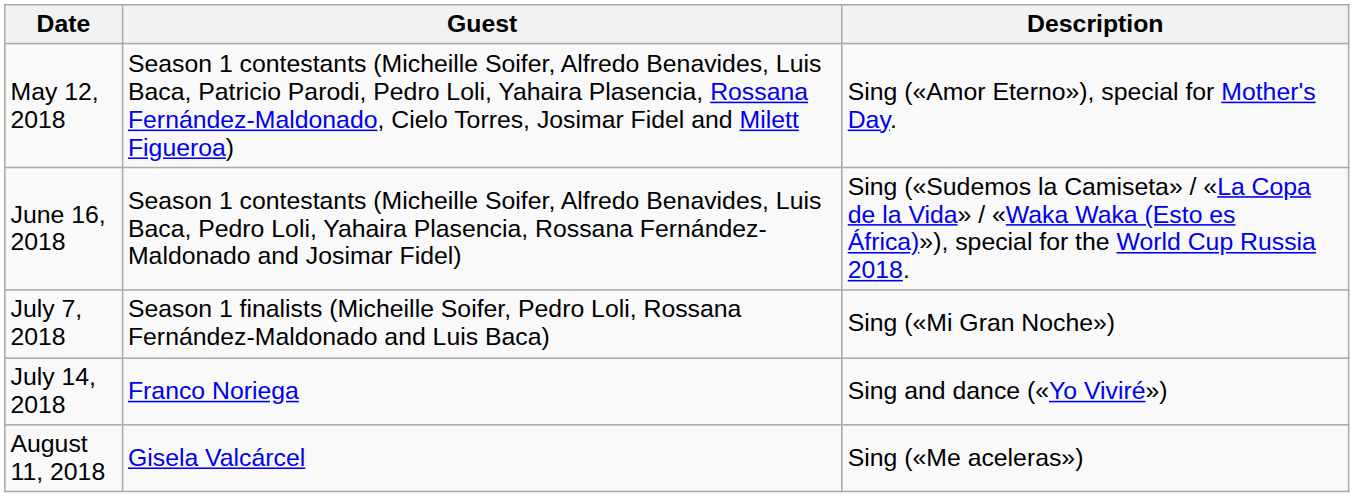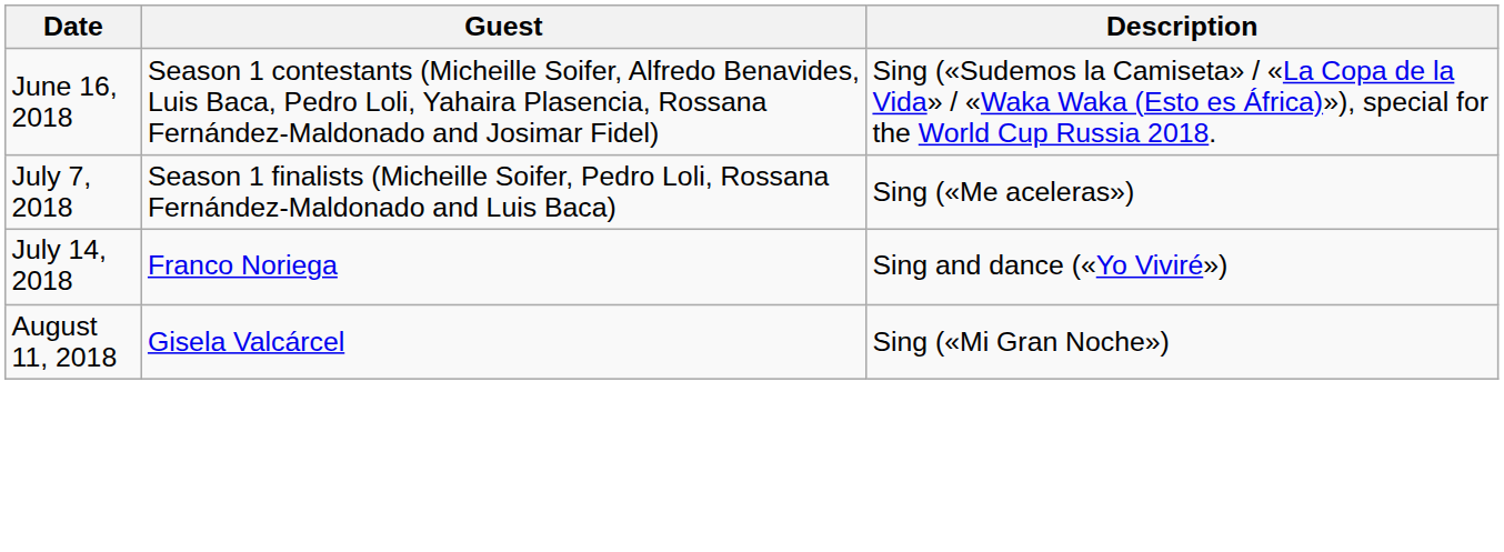 <table class="wikitable">
 <tr>
 <th>Date</th>
 <th>Guest</th>
 <th>Description</th>
-</tr>
-<tr>
-<td>May 12, 2018</td>
-<td>Season 1 contestants (Micheille Soifer, Alfredo Benavides, Luis Baca, Patricio Parodi, Pedro Loli, Yahaira Plasencia, <a href='#'>Rossana Fernández-Maldonado</a>, Cielo Torres, Josimar Fidel and <a href='#'>Milett Figueroa</a>)</td>
-<td>Sing («Amor Eterno»), special for <a href='#'>Mother's Day</a>.</td>
 </tr>
 <tr>
 <td>June 16, 2018</td>
 <td>Season 1 contestants (Micheille Soifer, Alfredo Benavides, Luis Baca, Pedro Loli, Yahaira Plasencia, Rossana Fernández-Maldonado and Josimar Fidel)</td>
 <td>Sing («Sudemos la Camiseta» / «<a href='#'>La Copa de la Vida</a>» / «<a href='#'>Waka Waka (Esto es África)</a>»), special for the <a href='#'>World Cup Russia 2018</a>.</td>
 </tr>
 <tr>
 <td>July 7, 2018</td>
 <td>Season 1 finalists (Micheille Soifer, Pedro Loli, Rossana Fernández-Maldonado and Luis Baca)</td>
-<td>Sing («Mi Gran Noche»)</td>
+<td>Sing («Me aceleras»)</td>
 </tr>
 <tr>
 <td>July 14, 2018</td>
 <td><a href='#'>Franco Noriega</a></td>
 <td>Sing and dance («<a href='#'>Yo Viviré</a>»)</td>
 </tr>
 <tr>
 <td>August 11, 2018</td>
 <td><a href='#'>Gisela Valcárcel</a></td>
-<td>Sing («Me aceleras»)</td>
+<td>Sing («Mi Gran Noche»)</td>
 </tr>
 </table>
